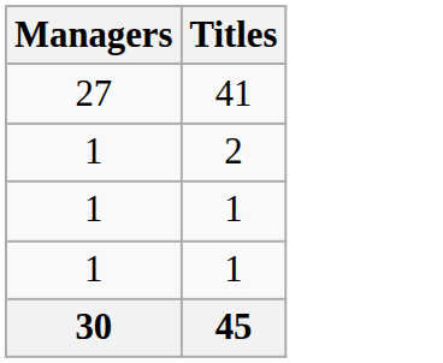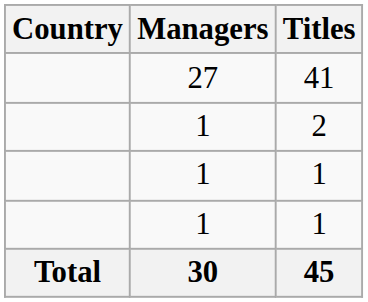 <table class="sortable wikitable">
 <tr>
+<th>Country</th>
 <th>Managers</th>
 <th>Titles</th>
 </tr>
 <tr>
+<td></td>
 <td align=center>27</td>
 <td align=center>41</td>
 </tr>
 <tr>
+<td></td>
 <td align=center>1</td>
 <td align=center>2</td>
 </tr>
 <tr>
+<td></td>
 <td align=center>1</td>
 <td align=center>1</td>
 </tr>
 <tr>
+<td></td>
 <td align=center>1</td>
 <td align=center>1</td>
 </tr>
 <tr>
+<th>Total</th>
 <th align=center>30</th>
 <th align=center>45</th>
 </tr>
 </table>
